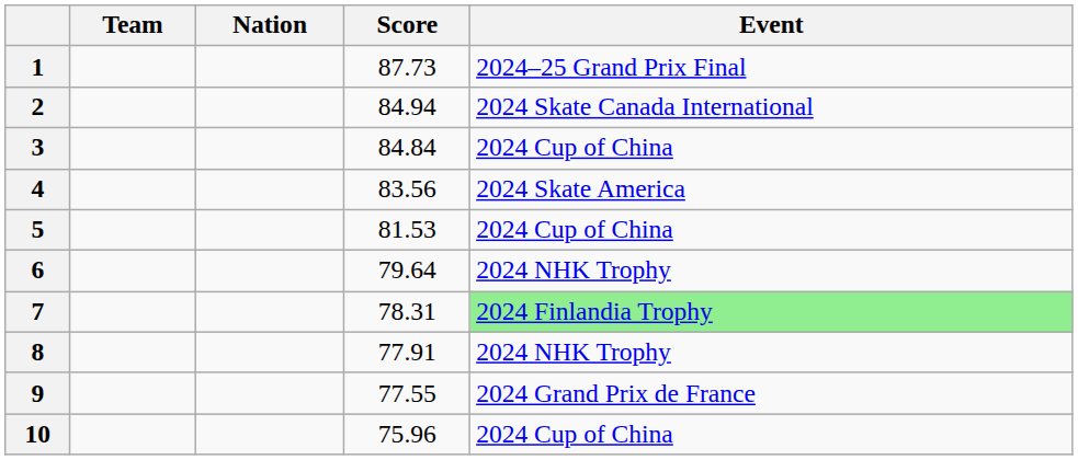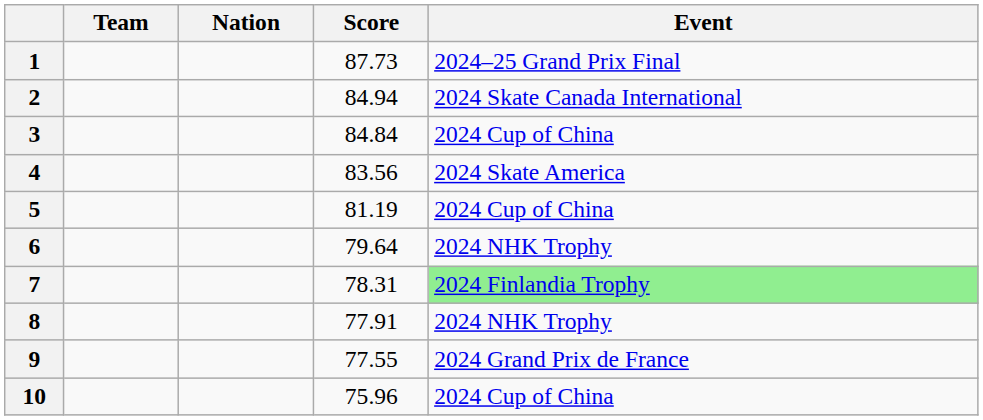 <table class="wikitable sortable" style="text-align:left; width:75%">
 <tr>
 <th scope="col"></th>
 <th scope="col">Team</th>
 <th scope="col">Nation</th>
 <th scope="col">Score</th>
 <th scope="col">Event</th>
 </tr>
 <tr>
 <th scope="row">1</th>
 <td></td>
 <td></td>
 <td style="text-align:center;">87.73</td>
 <td><a href='#'>2024–25 Grand Prix Final</a></td>
 </tr>
 <tr>
 <th scope="row">2</th>
 <td></td>
 <td></td>
 <td style="text-align:center;">84.94</td>
 <td><a href='#'>2024 Skate Canada International</a></td>
 </tr>
 <tr>
 <th scope="row">3</th>
 <td></td>
 <td></td>
 <td style="text-align:center;">84.84</td>
 <td><a href='#'>2024 Cup of China</a></td>
 </tr>
 <tr>
 <th scope="row">4</th>
 <td></td>
 <td></td>
 <td style="text-align:center;">83.56</td>
 <td><a href='#'>2024 Skate America</a></td>
 </tr>
 <tr>
 <th scope="row">5</th>
 <td></td>
 <td></td>
-<td style="text-align:center;">81.53</td>
+<td style="text-align:center;">81.19</td>
 <td><a href='#'>2024 Cup of China</a></td>
 </tr>
 <tr>
 <th scope="row">6</th>
 <td></td>
 <td></td>
 <td style="text-align:center;">79.64</td>
 <td><a href='#'>2024 NHK Trophy</a></td>
 </tr>
 <tr>
 <th scope="row">7</th>
 <td></td>
 <td></td>
 <td style="text-align:center;">78.31</td>
 <td style="background: lightgreen;"><a href='#'>2024 Finlandia Trophy</a></td>
 </tr>
 <tr>
 <th scope="row">8</th>
 <td></td>
 <td></td>
 <td style="text-align:center;">77.91</td>
 <td><a href='#'>2024 NHK Trophy</a></td>
 </tr>
 <tr>
 <th scope="row">9</th>
 <td></td>
 <td></td>
 <td style="text-align:center">77.55</td>
 <td><a href='#'>2024 Grand Prix de France</a></td>
 </tr>
 <tr>
 <th scope="row">10</th>
 <td></td>
 <td></td>
 <td style="text-align:center;">75.96</td>
 <td><a href='#'>2024 Cup of China</a></td>
 </tr>
 </table>
